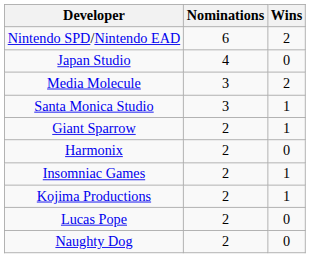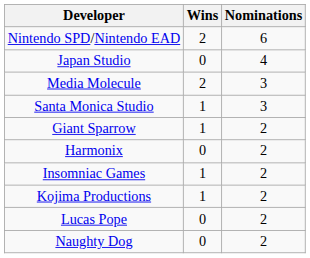 <table class="wikitable sortable plainrowheaders" style="text-align:center">
 <tr>
 <th scope="col">Developer</th>
+<th scope="col">Wins</th>
 <th scope="col">Nominations</th>
-<th scope="col">Wins</th>
 </tr>
 <tr>
 <td><a href='#'>Nintendo SPD</a>/<a href='#'>Nintendo EAD</a></td>
+<td>2</td>
 <td>6</td>
+</tr>
+<tr>
+<td><a href='#'>Japan Studio</a></td>
+<td>0</td>
+<td>4</td>
+</tr>
+<tr>
+<td><a href='#'>Media Molecule</a></td>
+<td>2</td>
+<td>3</td>
+</tr>
+<tr>
+<td><a href='#'>Santa Monica Studio</a></td>
+<td>1</td>
+<td>3</td>
+</tr>
+<tr>
+<td><a href='#'>Giant Sparrow</a></td>
+<td>1</td>
 <td>2</td>
 </tr>
 <tr>
-<td><a href='#'>Japan Studio</a></td>
-<td>4</td>
+<td><a href='#'>Harmonix</a></td>
 <td>0</td>
-</tr>
-<tr>
-<td><a href='#'>Media Molecule</a></td>
-<td>3</td>
 <td>2</td>
 </tr>
 <tr>
-<td><a href='#'>Santa Monica Studio</a></td>
-<td>3</td>
+<td><a href='#'>Insomniac Games</a></td>
 <td>1</td>
-</tr>
-<tr>
-<td><a href='#'>Giant Sparrow</a></td>
 <td>2</td>
-<td>1</td>
-</tr>
-<tr>
-<td><a href='#'>Harmonix</a></td>
-<td>2</td>
-<td>0</td>
-</tr>
-<tr>
-<td><a href='#'>Insomniac Games</a></td>
-<td>2</td>
-<td>1</td>
 </tr>
 <tr>
 <td><a href='#'>Kojima Productions</a></td>
+<td>1</td>
 <td>2</td>
-<td>1</td>
 </tr>
 <tr>
 <td><a href='#'>Lucas Pope</a></td>
+<td>0</td>
 <td>2</td>
-<td>0</td>
 </tr>
 <tr>
 <td><a href='#'>Naughty Dog</a></td>
+<td>0</td>
 <td>2</td>
-<td>0</td>
 </tr>
 </table>
